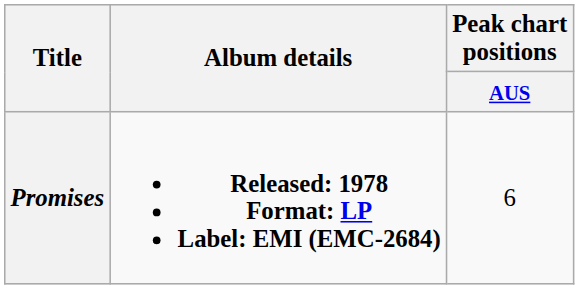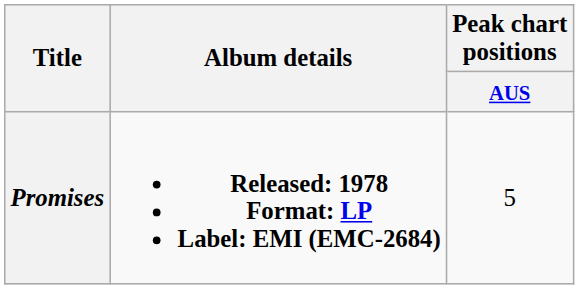 <table class="wikitable plainrowheaders" style="text-align:center;" border="1">
 <tr>
 <th scope="col" rowspan="2">Title</th>
 <th scope="col" rowspan="2">Album details</th>
 <th scope="col" colspan="1">Peak chart<br>positions</th>
 </tr>
 <tr>
 <th scope="col" style="text-align:center;"><small><a href='#'>AUS</a><br></small></th>
 </tr>
 <tr>
 <th scope="row"><em>Promises</em></th>
 <td><strong><br><ul><li>Released: 1978</li><li>Format: <a href='#'>LP</a></li><li>Label: EMI (EMC-2684)</li></ul></strong></td>
-<td align="center">6</td>
+<td align="center">5</td>
 </tr>
 </table>
